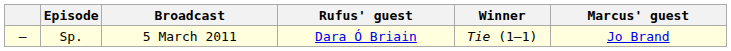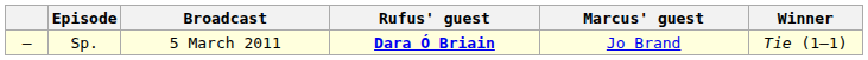 <table class="wikitable" style="text-align:center;">
 <tr>
 <th width=30px></th>
 <th width=50px>Episode</th>
 <th width=170px>Broadcast</th>
 <th width=170px>Rufus' guest</th>
+<th width=170px>Marcus' guest</th>
 <th width=90px>Winner</th>
-<th width=170px>Marcus' guest</th>
 </tr>
 <tr bgcolor=ffffdd>
 <td>—</td>
 <td>Sp.</td>
 <td>5 March 2011</td>
-<td><a href='#'>Dara Ó Briain</a></td>
+<td><strong><a href='#'>Dara Ó Briain</a></strong></td>
+<td><a href='#'>Jo Brand</a></td>
 <td><em>Tie</em> (1–1)</td>
-<td><a href='#'>Jo Brand</a></td>
 </tr>
 </table>
